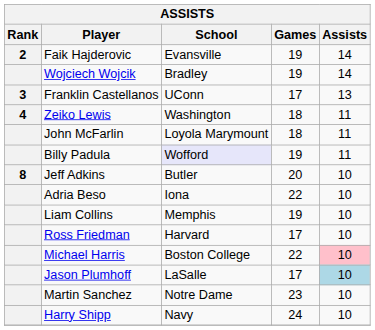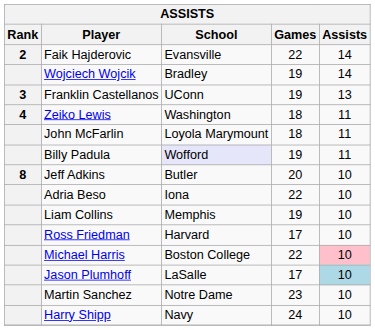 <table class="wikitable">
 <tr>
 <th colspan=5>ASSISTS</th>
 </tr>
 <tr>
 <th>Rank</th>
 <th>Player</th>
 <th>School</th>
 <th>Games</th>
 <th>Assists</th>
 </tr>
 <tr>
 <th>2</th>
 <td> Faik Hajderovic</td>
 <td>Evansville</td>
-<td style="text-align:center;">19</td>
+<td style="text-align:center;">22</td>
 <td style="text-align:center;">14</td>
 </tr>
 <tr>
 <th></th>
 <td> <a href='#'>Wojciech Wojcik</a></td>
 <td>Bradley</td>
 <td style="text-align:center;">19</td>
 <td style="text-align:center;">14</td>
 </tr>
 <tr>
 <th>3</th>
 <td> Franklin Castellanos</td>
 <td>UConn</td>
-<td style="text-align:center;">17</td>
+<td style="text-align:center;">19</td>
 <td style="text-align:center;">13</td>
 </tr>
 <tr>
 <th>4</th>
 <td> <a href='#'>Zeiko Lewis</a></td>
 <td>Washington</td>
 <td style="text-align:center;">18</td>
 <td style="text-align:center;">11</td>
 </tr>
 <tr>
 <th></th>
 <td> John McFarlin</td>
 <td>Loyola Marymount</td>
 <td style="text-align:center;">18</td>
 <td style="text-align:center;">11</td>
 </tr>
 <tr>
 <th></th>
 <td> Billy Padula</td>
 <td style="background: lavender;">Wofford</td>
 <td style="text-align:center;">19</td>
 <td style="text-align:center;">11</td>
 </tr>
 <tr>
 <th>8</th>
 <td> Jeff Adkins</td>
 <td>Butler</td>
 <td style="text-align:center;">20</td>
 <td style="text-align:center;">10</td>
 </tr>
 <tr>
 <th></th>
 <td> Adria Beso</td>
 <td>Iona</td>
 <td style="text-align:center;">22</td>
 <td style="text-align:center;">10</td>
 </tr>
 <tr>
 <th></th>
 <td> Liam Collins</td>
 <td>Memphis</td>
 <td style="text-align:center;">19</td>
 <td style="text-align:center;">10</td>
 </tr>
 <tr>
 <th></th>
 <td> <a href='#'>Ross Friedman</a></td>
 <td>Harvard</td>
 <td style="text-align:center;">17</td>
 <td style="text-align:center;">10</td>
 </tr>
 <tr>
 <th></th>
 <td> <a href='#'>Michael Harris</a></td>
 <td>Boston College</td>
 <td style="text-align:center;">22</td>
 <td style="background: pink; text-align:center;">10</td>
 </tr>
 <tr>
 <th></th>
 <td> <a href='#'>Jason Plumhoff</a></td>
 <td>LaSalle</td>
 <td style="text-align:center;">17</td>
 <td style="background: lightblue; text-align:center;">10</td>
 </tr>
 <tr>
 <th></th>
 <td> Martin Sanchez</td>
 <td>Notre Dame</td>
 <td style="text-align:center;">23</td>
 <td style="text-align:center;">10</td>
 </tr>
 <tr>
 <th></th>
 <td> <a href='#'>Harry Shipp</a></td>
 <td>Navy</td>
 <td style="text-align:center;">24</td>
 <td style="text-align:center;">10</td>
 </tr>
 <tr>
 </tr>
 </table>
